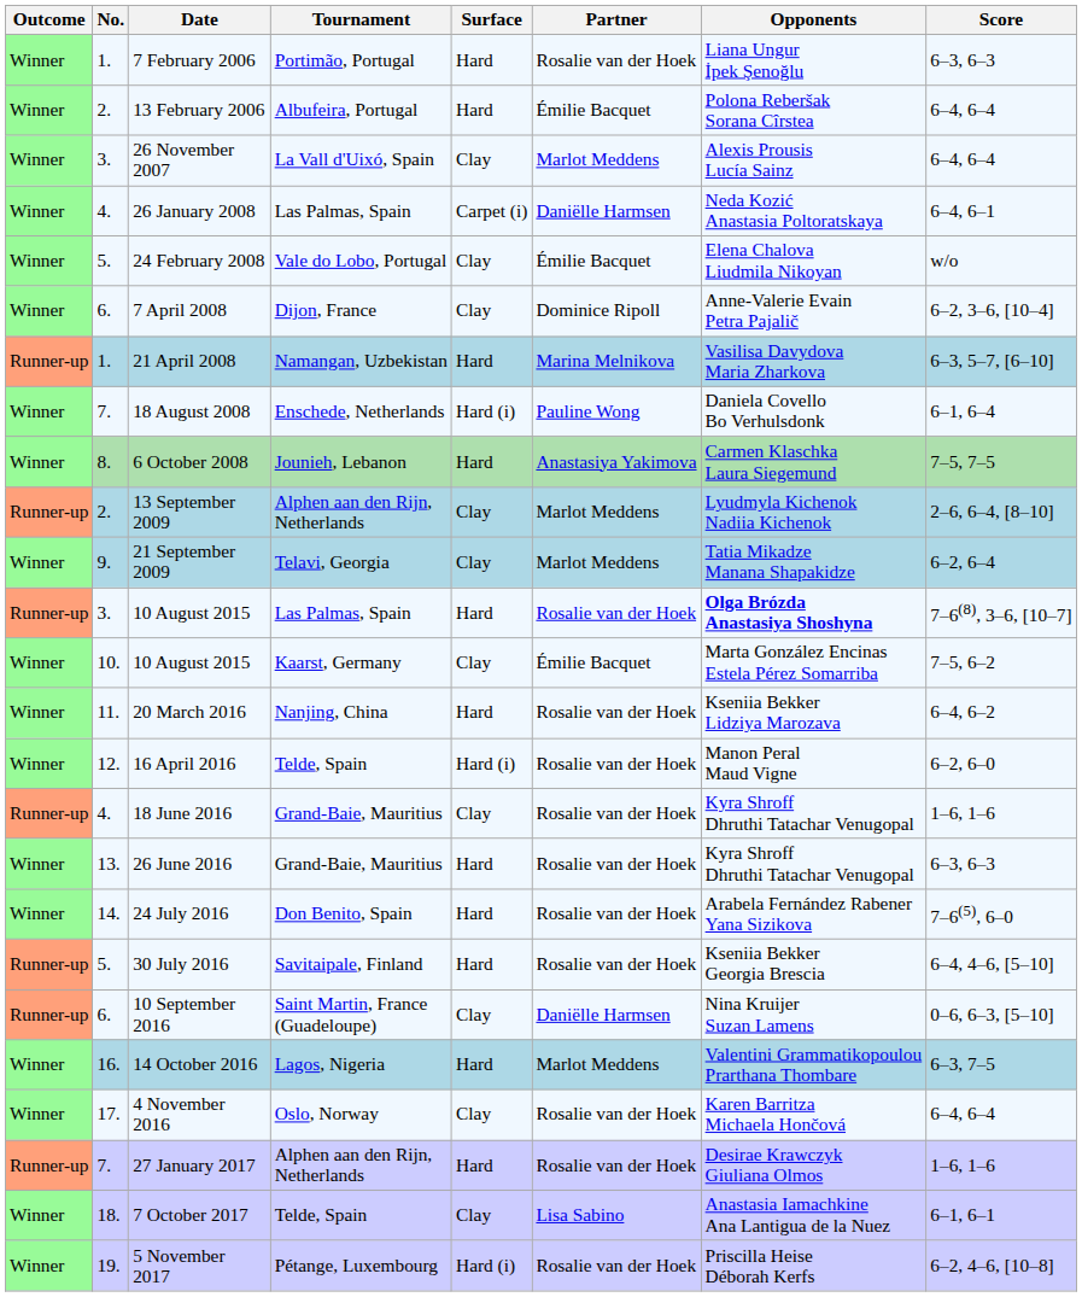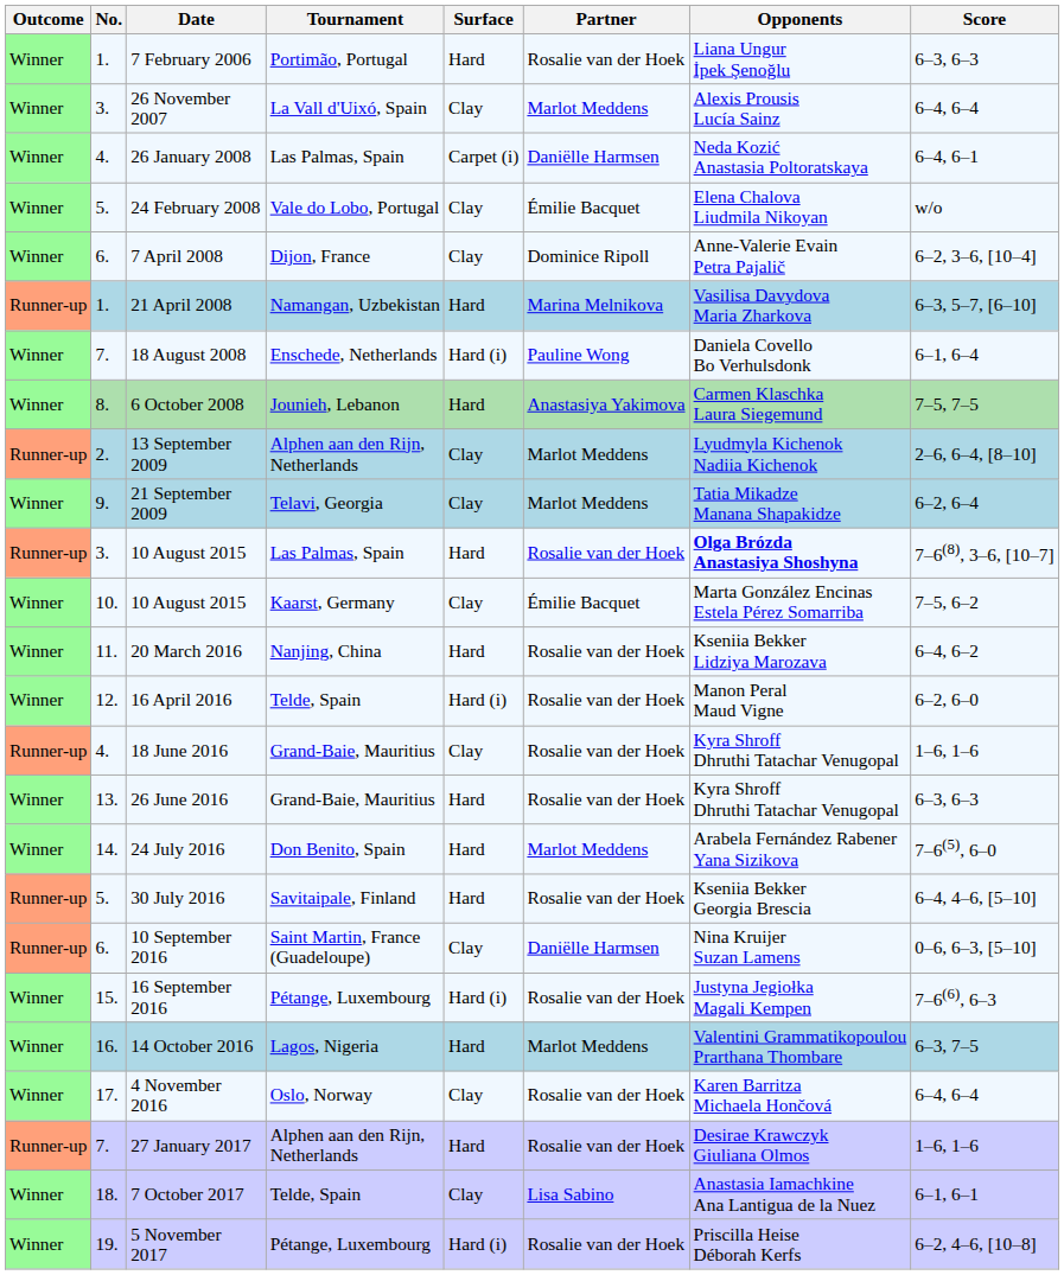 <table class="sortable wikitable">
 <tr>
 <th>Outcome</th>
 <th>No.</th>
 <th width=115>Date</th>
 <th>Tournament</th>
 <th>Surface</th>
 <th>Partner</th>
 <th>Opponents</th>
 <th class="unsortable">Score</th>
 </tr>
 <tr style="background:#f0f8ff;">
 <td bgcolor="98FB98">Winner</td>
 <td>1.</td>
 <td>7 February 2006</td>
 <td><a href='#'>Portimão</a>, Portugal</td>
 <td>Hard</td>
 <td> Rosalie van der Hoek</td>
 <td> <a href='#'>Liana Ungur</a> <br>  <a href='#'>İpek Şenoğlu</a></td>
 <td>6–3, 6–3</td>
-</tr>
-<tr style="background:#f0f8ff;">
-<td bgcolor="98FB98">Winner</td>
-<td>2.</td>
-<td>13 February 2006</td>
-<td><a href='#'>Albufeira</a>, Portugal</td>
-<td>Hard</td>
-<td> Émilie Bacquet</td>
-<td> <a href='#'>Polona Reberšak</a> <br>  <a href='#'>Sorana Cîrstea</a></td>
-<td>6–4, 6–4</td>
 </tr>
 <tr style="background:#f0f8ff;">
 <td bgcolor="98FB98">Winner</td>
 <td>3.</td>
 <td>26 November 2007</td>
 <td><a href='#'>La Vall d'Uixó</a>, Spain</td>
 <td>Clay</td>
 <td> <a href='#'>Marlot Meddens</a></td>
 <td> <a href='#'>Alexis Prousis</a> <br>  <a href='#'>Lucía Sainz</a></td>
 <td>6–4, 6–4</td>
 </tr>
 <tr style="background:#f0f8ff;">
 <td bgcolor="98FB98">Winner</td>
 <td>4.</td>
 <td>26 January 2008</td>
 <td>Las Palmas, Spain</td>
 <td>Carpet (i)</td>
 <td> <a href='#'>Daniëlle Harmsen</a></td>
 <td> <a href='#'>Neda Kozić</a> <br>  <a href='#'>Anastasia Poltoratskaya</a></td>
 <td>6–4, 6–1</td>
 </tr>
 <tr style="background:#f0f8ff;">
 <td bgcolor="98FB98">Winner</td>
 <td>5.</td>
 <td>24 February 2008</td>
 <td><a href='#'>Vale do Lobo</a>, Portugal</td>
 <td>Clay</td>
 <td> Émilie Bacquet</td>
 <td> <a href='#'>Elena Chalova</a> <br>  <a href='#'>Liudmila Nikoyan</a></td>
 <td>w/o</td>
 </tr>
 <tr style="background:#f0f8ff;">
 <td style="background:#98fb98;">Winner</td>
 <td>6.</td>
 <td>7 April 2008</td>
 <td><a href='#'>Dijon</a>, France</td>
 <td>Clay</td>
 <td> Dominice Ripoll</td>
 <td> Anne-Valerie Evain <br>  <a href='#'>Petra Pajalič</a></td>
 <td>6–2, 3–6, [10–4]</td>
 </tr>
 <tr style="background:lightblue;">
 <td style="background:#ffa07a;">Runner-up</td>
 <td>1.</td>
 <td>21 April 2008</td>
 <td><a href='#'>Namangan</a>, Uzbekistan</td>
 <td>Hard</td>
 <td> <a href='#'>Marina Melnikova</a></td>
 <td> <a href='#'>Vasilisa Davydova</a> <br>  <a href='#'>Maria Zharkova</a></td>
 <td>6–3, 5–7, [6–10]</td>
 </tr>
 <tr style="background:#f0f8ff;">
 <td style="background:#98fb98;">Winner</td>
 <td>7.</td>
 <td>18 August 2008</td>
 <td><a href='#'>Enschede</a>, Netherlands</td>
 <td>Hard (i)</td>
 <td> <a href='#'>Pauline Wong</a></td>
 <td> Daniela Covello <br>  Bo Verhulsdonk</td>
 <td>6–1, 6–4</td>
 </tr>
 <tr style="background:#addfad;">
 <td bgcolor=98FB98>Winner</td>
 <td>8.</td>
 <td>6 October 2008</td>
 <td><a href='#'>Jounieh</a>, Lebanon</td>
 <td>Hard</td>
 <td> <a href='#'>Anastasiya Yakimova</a></td>
 <td> <a href='#'>Carmen Klaschka</a> <br>  <a href='#'>Laura Siegemund</a></td>
 <td>7–5, 7–5</td>
 </tr>
 <tr style="background:lightblue;">
 <td style="background:#ffa07a;">Runner-up</td>
 <td>2.</td>
 <td>13 September 2009</td>
 <td><a href='#'>Alphen aan den Rijn</a>, <br>Netherlands</td>
 <td>Clay</td>
 <td> Marlot Meddens</td>
 <td> <a href='#'>Lyudmyla Kichenok</a> <br>  <a href='#'>Nadiia Kichenok</a></td>
 <td>2–6, 6–4, [8–10]</td>
 </tr>
 <tr style="background:lightblue;">
 <td bgcolor=98FB98>Winner</td>
 <td>9.</td>
 <td>21 September 2009</td>
 <td><a href='#'>Telavi</a>, Georgia</td>
 <td>Clay</td>
 <td> Marlot Meddens</td>
 <td> <a href='#'>Tatia Mikadze</a> <br>  <a href='#'>Manana Shapakidze</a></td>
 <td>6–2, 6–4</td>
 </tr>
 <tr style="background:#f0f8ff;">
 <td style="background:#ffa07a;">Runner-up</td>
 <td>3.</td>
 <td>10 August 2015</td>
 <td><a href='#'>Las Palmas</a>, Spain</td>
 <td>Hard</td>
 <td> <a href='#'>Rosalie van der Hoek</a></td>
 <td><strong> <a href='#'>Olga Brózda</a> <br>  <a href='#'>Anastasiya Shoshyna</a></strong></td>
 <td>7–6<sup>(8)</sup>, 3–6, [10–7]</td>
 </tr>
 <tr style="background:#f0f8ff;">
 <td bgcolor=98FB98>Winner</td>
 <td>10.</td>
 <td>10 August 2015</td>
 <td><a href='#'>Kaarst</a>, Germany</td>
 <td>Clay</td>
 <td> Émilie Bacquet</td>
 <td> Marta González Encinas <br>  <a href='#'>Estela Pérez Somarriba</a></td>
 <td>7–5, 6–2</td>
 </tr>
 <tr style="background:#f0f8ff;">
 <td bgcolor=98FB98>Winner</td>
 <td>11.</td>
 <td>20 March 2016</td>
 <td><a href='#'>Nanjing</a>, China</td>
 <td>Hard</td>
 <td> Rosalie van der Hoek</td>
 <td> Kseniia Bekker <br>  <a href='#'>Lidziya Marozava</a></td>
 <td>6–4, 6–2</td>
 </tr>
 <tr style="background:#f0f8ff;">
 <td bgcolor=98FB98>Winner</td>
 <td>12.</td>
 <td>16 April 2016</td>
 <td><a href='#'>Telde</a>, Spain</td>
 <td>Hard (i)</td>
 <td> Rosalie van der Hoek</td>
 <td> Manon Peral <br>  Maud Vigne</td>
 <td>6–2, 6–0</td>
 </tr>
 <tr style="background:#f0f8ff;">
 <td style="background:#ffa07a;">Runner-up</td>
 <td>4.</td>
 <td>18 June 2016</td>
 <td><a href='#'>Grand-Baie</a>, Mauritius</td>
 <td>Clay</td>
 <td> Rosalie van der Hoek</td>
 <td> <a href='#'>Kyra Shroff</a> <br>  Dhruthi Tatachar Venugopal</td>
 <td>1–6, 1–6</td>
 </tr>
 <tr style="background:#f0f8ff;">
 <td bgcolor=98FB98>Winner</td>
 <td>13.</td>
 <td>26 June 2016</td>
 <td>Grand-Baie, Mauritius</td>
 <td>Hard</td>
 <td> Rosalie van der Hoek</td>
 <td> Kyra Shroff <br>  Dhruthi Tatachar Venugopal</td>
 <td>6–3, 6–3</td>
 </tr>
 <tr style="background:#f0f8ff;">
 <td bgcolor=98FB98>Winner</td>
 <td>14.</td>
 <td>24 July 2016</td>
 <td><a href='#'>Don Benito</a>, Spain</td>
 <td>Hard</td>
-<td> Rosalie van der Hoek</td>
+<td> <a href='#'>Marlot Meddens</a></td>
 <td> Arabela Fernández Rabener <br>  <a href='#'>Yana Sizikova</a></td>
 <td>7–6<sup>(5)</sup>, 6–0</td>
 </tr>
 <tr style="background:#f0f8ff;">
 <td style="background:#ffa07a;">Runner-up</td>
 <td>5.</td>
 <td>30 July 2016</td>
 <td><a href='#'>Savitaipale</a>, Finland</td>
 <td>Hard</td>
 <td> Rosalie van der Hoek</td>
 <td> Kseniia Bekker <br>  Georgia Brescia</td>
 <td>6–4, 4–6, [5–10]</td>
 </tr>
 <tr style="background:#f0f8ff;">
 <td style="background:#ffa07a;">Runner-up</td>
 <td>6.</td>
 <td>10 September 2016</td>
 <td><a href='#'>Saint Martin</a>, France <br>(Guadeloupe)</td>
 <td>Clay</td>
 <td> <a href='#'>Daniëlle Harmsen</a></td>
 <td> Nina Kruijer <br>  <a href='#'>Suzan Lamens</a></td>
 <td>0–6, 6–3, [5–10]</td>
+</tr>
+<tr style="background:#f0f8ff;">
+<td bgcolor=98FB98>Winner</td>
+<td>15.</td>
+<td>16 September 2016</td>
+<td><a href='#'>Pétange</a>, Luxembourg</td>
+<td>Hard (i)</td>
+<td> Rosalie van der Hoek</td>
+<td> <a href='#'>Justyna Jegiołka</a> <br>  <a href='#'>Magali Kempen</a></td>
+<td>7–6<sup>(6)</sup>, 6–3</td>
 </tr>
 <tr style="background:lightblue;">
 <td bgcolor=98FB98>Winner</td>
 <td>16.</td>
 <td>14 October 2016</td>
 <td><a href='#'>Lagos</a>, Nigeria</td>
 <td>Hard</td>
 <td> Marlot Meddens</td>
 <td> <a href='#'>Valentini Grammatikopoulou</a> <br>  <a href='#'>Prarthana Thombare</a></td>
 <td>6–3, 7–5</td>
 </tr>
 <tr style="background:#f0f8ff;">
 <td bgcolor=98FB98>Winner</td>
 <td>17.</td>
 <td>4 November 2016</td>
 <td><a href='#'>Oslo</a>, Norway</td>
 <td>Clay</td>
 <td> Rosalie van der Hoek</td>
 <td> <a href='#'>Karen Barritza</a> <br>  <a href='#'>Michaela Hončová</a></td>
 <td>6–4, 6–4</td>
 </tr>
 <tr style="background:#ccccff;">
 <td style="background:#ffa07a;">Runner-up</td>
 <td>7.</td>
 <td>27 January 2017</td>
 <td>Alphen aan den Rijn, <br>Netherlands</td>
 <td>Hard</td>
 <td> Rosalie van der Hoek</td>
 <td> <a href='#'>Desirae Krawczyk</a> <br>  <a href='#'>Giuliana Olmos</a></td>
 <td>1–6, 1–6</td>
 </tr>
 <tr style="background:#ccccff;">
 <td style="background:#98fb98;">Winner</td>
 <td>18.</td>
 <td>7 October 2017</td>
 <td>Telde, Spain</td>
 <td>Clay</td>
 <td> <a href='#'>Lisa Sabino</a></td>
 <td> <a href='#'>Anastasia Iamachkine</a> <br>  Ana Lantigua de la Nuez</td>
 <td>6–1, 6–1</td>
 </tr>
 <tr style="background:#ccccff;">
 <td bgcolor=98FB98>Winner</td>
 <td>19.</td>
 <td>5 November 2017</td>
 <td>Pétange, Luxembourg</td>
 <td>Hard (i)</td>
 <td> Rosalie van der Hoek</td>
 <td> Priscilla Heise <br>  Déborah Kerfs</td>
 <td>6–2, 4–6, [10–8]</td>
 </tr>
 </table>
